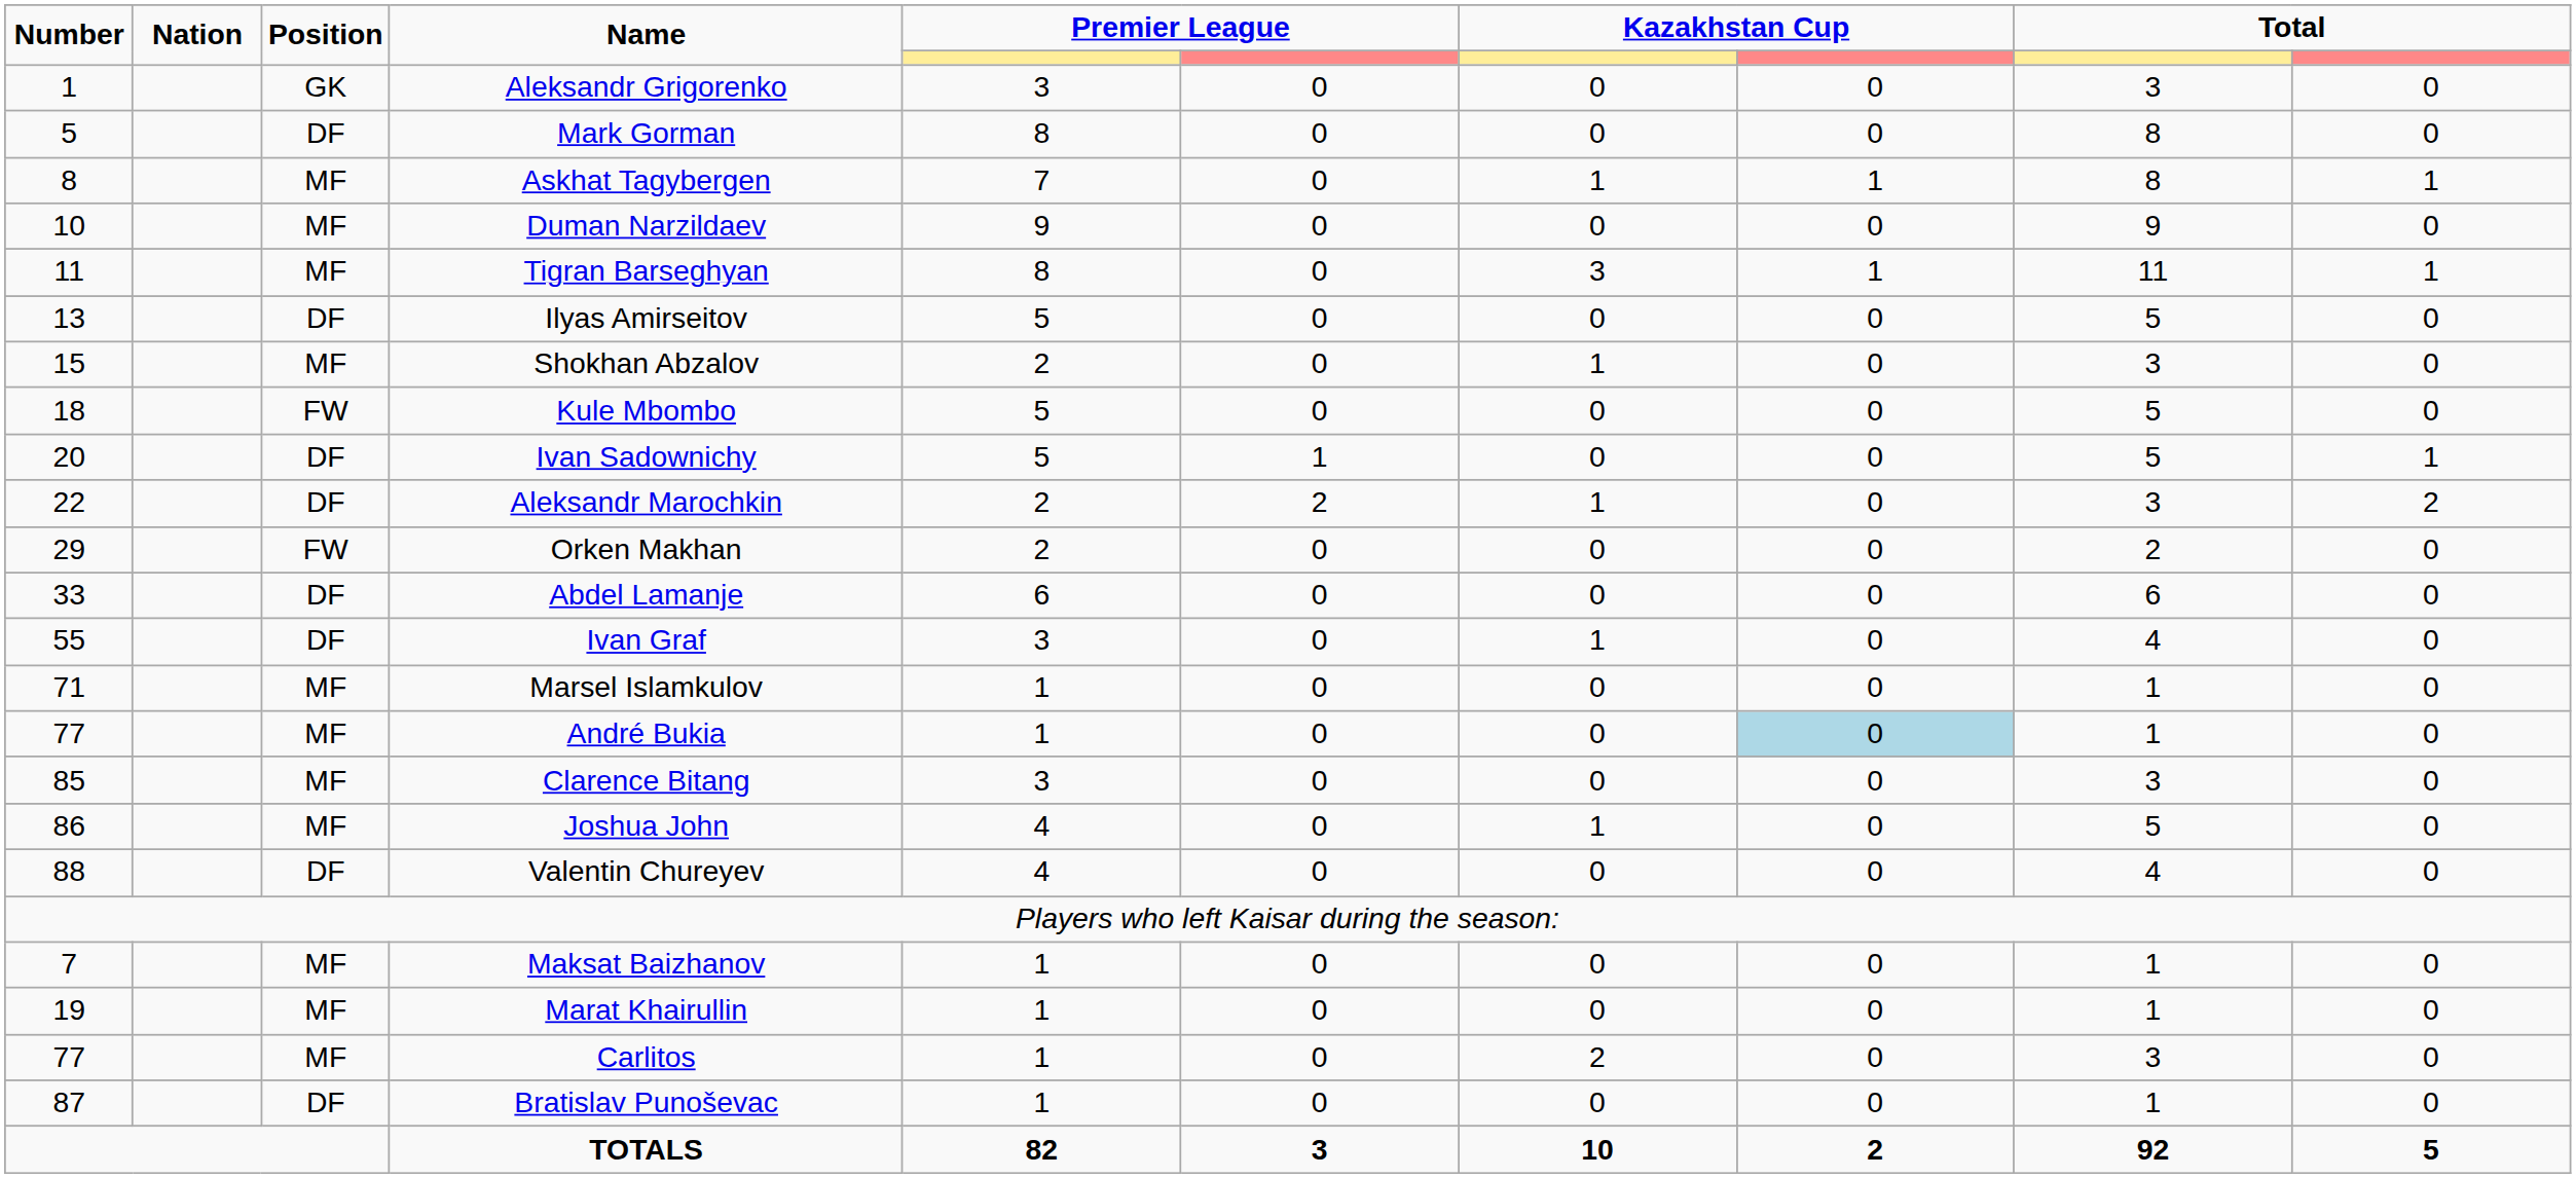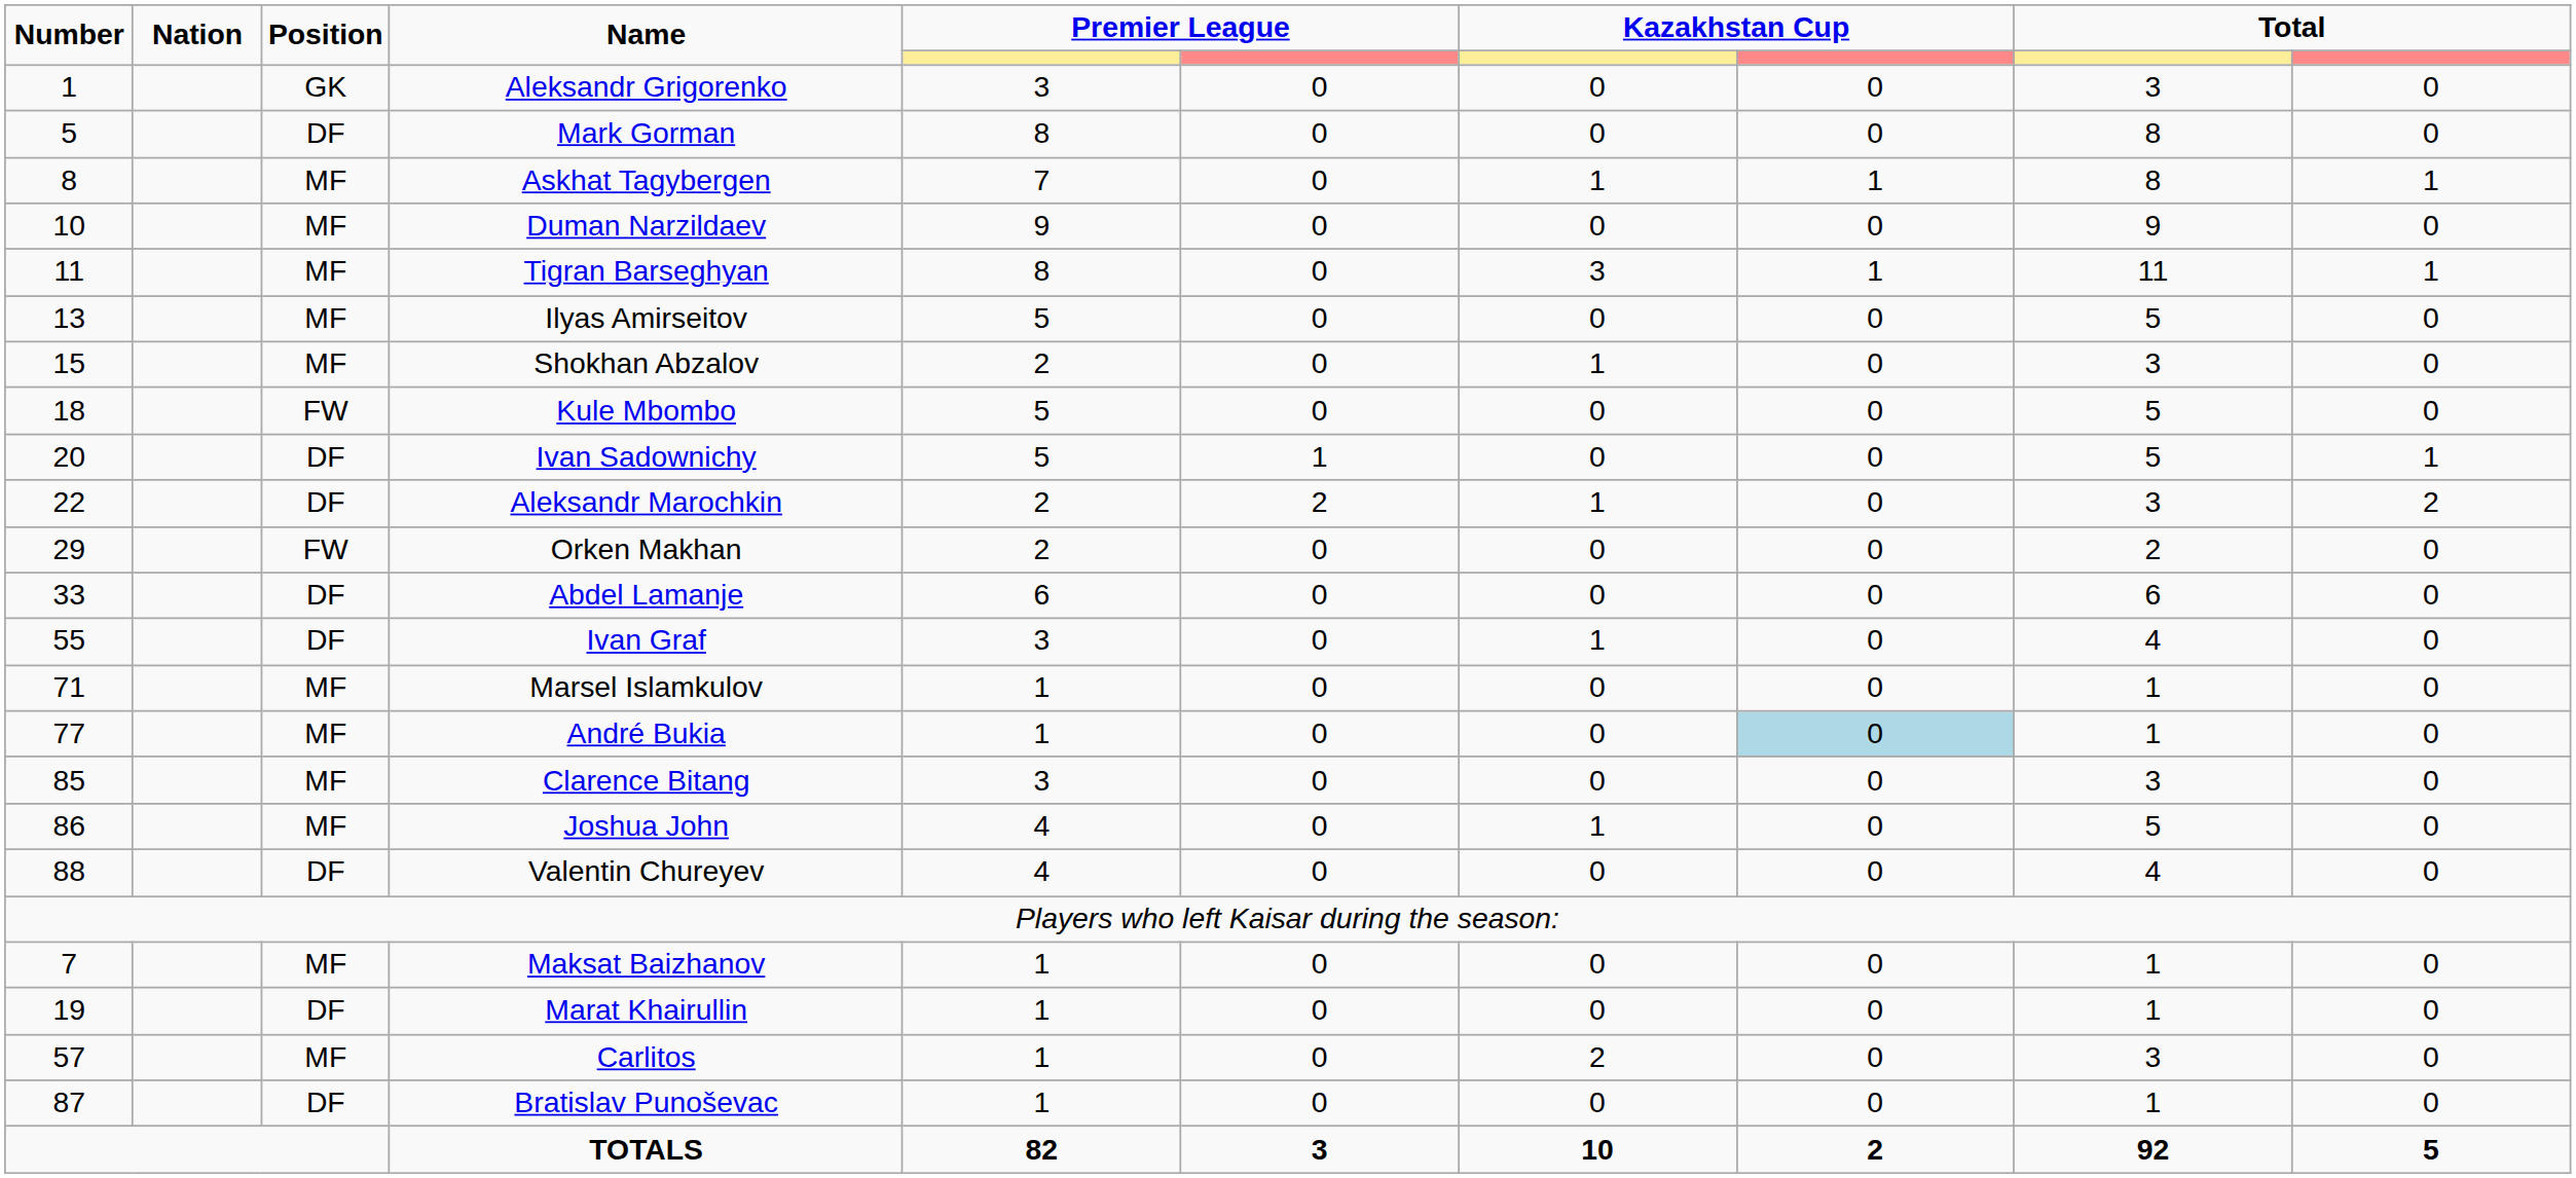 <table class="wikitable" style="text-align:center;">
 <tr>
 <td rowspan="2"  style="width:5%; text-align:center;"><strong>Number</strong></td>
 <td rowspan="2"  style="width:5%; text-align:center;"><strong>Nation</strong></td>
 <td rowspan="2"  style="width:5%; text-align:center;"><strong>Position</strong></td>
 <td rowspan="2"  style="width:20%; text-align:center;"><strong>Name</strong></td>
 <td colspan="2" style="text-align:center;"><strong><a href='#'>Premier League</a></strong></td>
 <td colspan="2" style="text-align:center;"><strong><a href='#'>Kazakhstan Cup</a></strong></td>
 <td colspan="2" style="text-align:center;"><strong>Total</strong></td>
 </tr>
 <tr>
 <th style="width:60px; background:#fe9;"></th>
 <th style="width:60px; background:#ff8888;"></th>
 <th style="width:60px; background:#fe9;"></th>
 <th style="width:60px; background:#ff8888;"></th>
 <th style="width:60px; background:#fe9;"></th>
 <th style="width:60px; background:#ff8888;"></th>
 </tr>
 <tr>
 <td>1</td>
 <td></td>
 <td>GK</td>
 <td><a href='#'>Aleksandr Grigorenko</a></td>
 <td>3</td>
 <td>0</td>
 <td>0</td>
 <td>0</td>
 <td>3</td>
 <td>0</td>
 </tr>
 <tr>
 <td>5</td>
 <td></td>
 <td>DF</td>
 <td><a href='#'>Mark Gorman</a></td>
 <td>8</td>
 <td>0</td>
 <td>0</td>
 <td>0</td>
 <td>8</td>
 <td>0</td>
 </tr>
 <tr>
 <td>8</td>
 <td></td>
 <td>MF</td>
 <td><a href='#'>Askhat Tagybergen</a></td>
 <td>7</td>
 <td>0</td>
 <td>1</td>
 <td>1</td>
 <td>8</td>
 <td>1</td>
 </tr>
 <tr>
 <td>10</td>
 <td></td>
 <td>MF</td>
 <td><a href='#'>Duman Narzildaev</a></td>
 <td>9</td>
 <td>0</td>
 <td>0</td>
 <td>0</td>
 <td>9</td>
 <td>0</td>
 </tr>
 <tr>
 <td>11</td>
 <td></td>
 <td>MF</td>
 <td><a href='#'>Tigran Barseghyan</a></td>
 <td>8</td>
 <td>0</td>
 <td>3</td>
 <td>1</td>
 <td>11</td>
 <td>1</td>
 </tr>
 <tr>
 <td>13</td>
 <td></td>
-<td>DF</td>
+<td>MF</td>
 <td>Ilyas Amirseitov</td>
 <td>5</td>
 <td>0</td>
 <td>0</td>
 <td>0</td>
 <td>5</td>
 <td>0</td>
 </tr>
 <tr>
 <td>15</td>
 <td></td>
 <td>MF</td>
 <td>Shokhan Abzalov</td>
 <td>2</td>
 <td>0</td>
 <td>1</td>
 <td>0</td>
 <td>3</td>
 <td>0</td>
 </tr>
 <tr>
 <td>18</td>
 <td></td>
 <td>FW</td>
 <td><a href='#'>Kule Mbombo</a></td>
 <td>5</td>
 <td>0</td>
 <td>0</td>
 <td>0</td>
 <td>5</td>
 <td>0</td>
 </tr>
 <tr>
 <td>20</td>
 <td></td>
 <td>DF</td>
 <td><a href='#'>Ivan Sadownichy</a></td>
 <td>5</td>
 <td>1</td>
 <td>0</td>
 <td>0</td>
 <td>5</td>
 <td>1</td>
 </tr>
 <tr>
 <td>22</td>
 <td></td>
 <td>DF</td>
 <td><a href='#'>Aleksandr Marochkin</a></td>
 <td>2</td>
 <td>2</td>
 <td>1</td>
 <td>0</td>
 <td>3</td>
 <td>2</td>
 </tr>
 <tr>
 <td>29</td>
 <td></td>
 <td>FW</td>
 <td>Orken Makhan</td>
 <td>2</td>
 <td>0</td>
 <td>0</td>
 <td>0</td>
 <td>2</td>
 <td>0</td>
 </tr>
 <tr>
 <td>33</td>
 <td></td>
 <td>DF</td>
 <td><a href='#'>Abdel Lamanje</a></td>
 <td>6</td>
 <td>0</td>
 <td>0</td>
 <td>0</td>
 <td>6</td>
 <td>0</td>
 </tr>
 <tr>
 <td>55</td>
 <td></td>
 <td>DF</td>
 <td><a href='#'>Ivan Graf</a></td>
 <td>3</td>
 <td>0</td>
 <td>1</td>
 <td>0</td>
 <td>4</td>
 <td>0</td>
 </tr>
 <tr>
 <td>71</td>
 <td></td>
 <td>MF</td>
 <td>Marsel Islamkulov</td>
 <td>1</td>
 <td>0</td>
 <td>0</td>
 <td>0</td>
 <td>1</td>
 <td>0</td>
 </tr>
 <tr>
 <td>77</td>
 <td></td>
 <td>MF</td>
 <td><a href='#'>André Bukia</a></td>
 <td>1</td>
 <td>0</td>
 <td>0</td>
 <td style="background: lightblue;">0</td>
 <td>1</td>
 <td>0</td>
 </tr>
 <tr>
 <td>85</td>
 <td></td>
 <td>MF</td>
 <td><a href='#'>Clarence Bitang</a></td>
 <td>3</td>
 <td>0</td>
 <td>0</td>
 <td>0</td>
 <td>3</td>
 <td>0</td>
 </tr>
 <tr>
 <td>86</td>
 <td></td>
 <td>MF</td>
 <td><a href='#'>Joshua John</a></td>
 <td>4</td>
 <td>0</td>
 <td>1</td>
 <td>0</td>
 <td>5</td>
 <td>0</td>
 </tr>
 <tr>
 <td>88</td>
 <td></td>
 <td>DF</td>
 <td>Valentin Chureyev</td>
 <td>4</td>
 <td>0</td>
 <td>0</td>
 <td>0</td>
 <td>4</td>
 <td>0</td>
 </tr>
 <tr>
 <td colspan="14"><em>Players who left Kaisar during the season:</em></td>
 </tr>
 <tr>
 <td>7</td>
 <td></td>
 <td>MF</td>
 <td><a href='#'>Maksat Baizhanov</a></td>
 <td>1</td>
 <td>0</td>
 <td>0</td>
 <td>0</td>
 <td>1</td>
 <td>0</td>
 </tr>
 <tr>
 <td>19</td>
 <td></td>
-<td>MF</td>
+<td>DF</td>
 <td><a href='#'>Marat Khairullin</a></td>
 <td>1</td>
 <td>0</td>
 <td>0</td>
 <td>0</td>
 <td>1</td>
 <td>0</td>
 </tr>
 <tr>
-<td>77</td>
+<td>57</td>
 <td></td>
 <td>MF</td>
 <td><a href='#'>Carlitos</a></td>
 <td>1</td>
 <td>0</td>
 <td>2</td>
 <td>0</td>
 <td>3</td>
 <td>0</td>
 </tr>
 <tr>
 <td>87</td>
 <td></td>
 <td>DF</td>
 <td><a href='#'>Bratislav Punoševac</a></td>
 <td>1</td>
 <td>0</td>
 <td>0</td>
 <td>0</td>
 <td>1</td>
 <td>0</td>
 </tr>
 <tr>
 <td colspan="3"></td>
 <td><strong>TOTALS</strong></td>
 <td><strong>82</strong></td>
 <td><strong>3</strong></td>
 <td><strong>10</strong></td>
 <td><strong>2</strong></td>
 <td><strong>92</strong></td>
 <td><strong>5</strong></td>
 </tr>
 </table>
